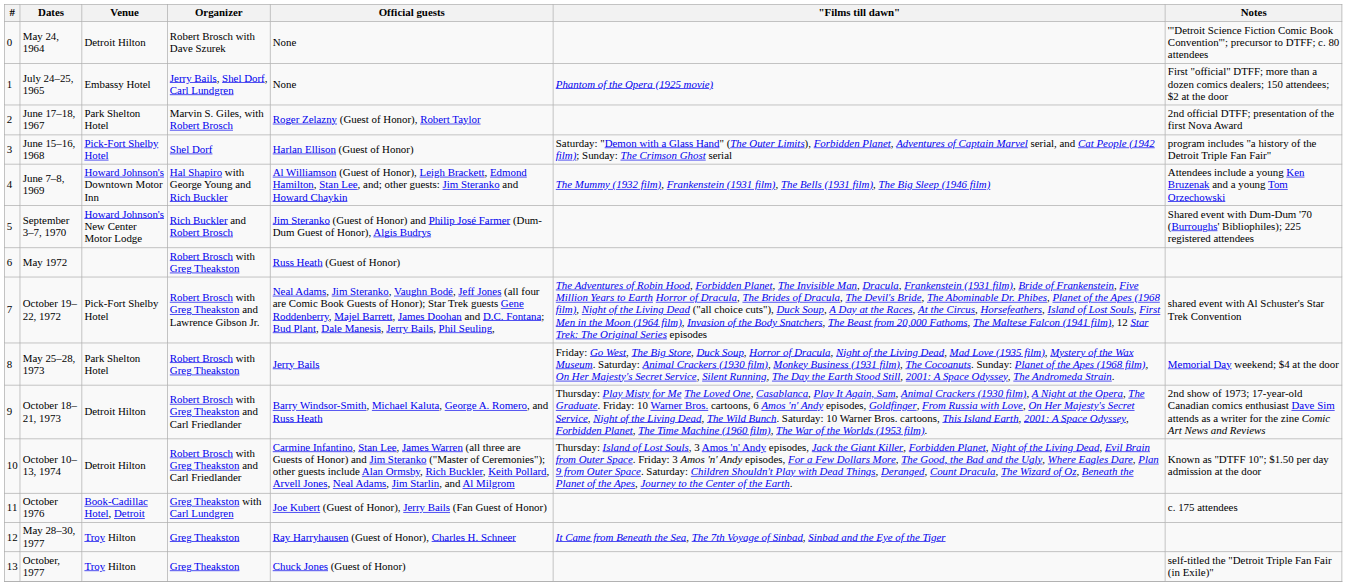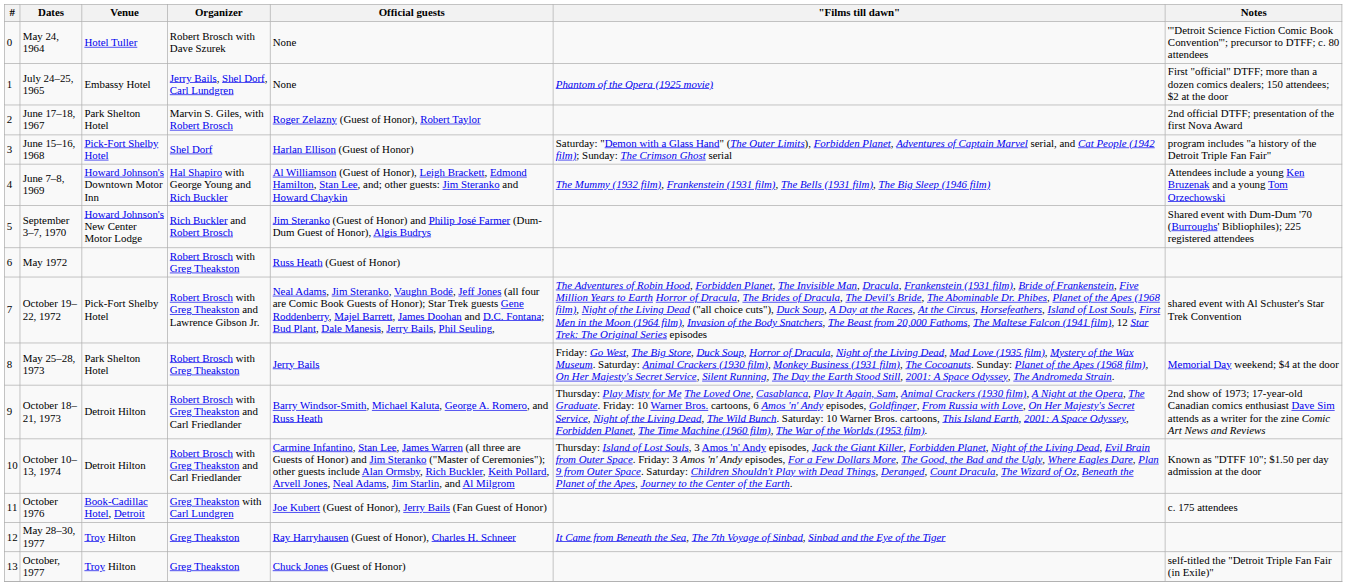 <table class="wikitable">
 <tr>
 <th>#</th>
 <th>Dates</th>
 <th>Venue</th>
 <th>Organizer</th>
 <th>Official guests</th>
 <th>"Films till dawn"</th>
 <th>Notes</th>
 </tr>
 <tr>
 <td>0</td>
 <td>May 24, 1964</td>
-<td>Detroit Hilton</td>
+<td><a href='#'>Hotel Tuller</a></td>
 <td>Robert Brosch with Dave Szurek</td>
 <td>None</td>
 <td></td>
 <td>'"Detroit Science Fiction Comic Book Convention'"; precursor to DTFF; c. 80 attendees</td>
 </tr>
 <tr>
 <td>1</td>
 <td>July 24–25, 1965</td>
 <td>Embassy Hotel</td>
 <td><a href='#'>Jerry Bails</a>, <a href='#'>Shel Dorf</a>, <a href='#'>Carl Lundgren</a></td>
 <td>None</td>
 <td><em><a href='#'>Phantom of the Opera (1925 movie)</a></em></td>
 <td>First "official" DTFF; more than a dozen comics dealers; 150 attendees; $2 at the door</td>
 </tr>
 <tr>
 <td>2</td>
 <td>June 17–18, 1967</td>
 <td>Park Shelton Hotel</td>
 <td>Marvin S. Giles, with <a href='#'>Robert Brosch</a></td>
 <td><a href='#'>Roger Zelazny</a> (Guest of Honor), <a href='#'>Robert Taylor</a></td>
 <td></td>
 <td>2nd official DTFF; presentation of the first Nova Award</td>
 </tr>
 <tr>
 <td>3</td>
 <td>June 15–16, 1968</td>
 <td><a href='#'>Pick-Fort Shelby Hotel</a></td>
 <td><a href='#'>Shel Dorf</a></td>
 <td><a href='#'>Harlan Ellison</a> (Guest of Honor)</td>
 <td>Saturday: "<a href='#'>Demon with a Glass Hand</a>" (<em><a href='#'>The Outer Limits</a></em>), <em><a href='#'>Forbidden Planet</a></em>, <em><a href='#'>Adventures of Captain Marvel</a></em> serial, and <em><a href='#'>Cat People (1942 film)</a></em>; Sunday: <em><a href='#'>The Crimson Ghost</a></em> serial</td>
 <td>program includes "a history of the Detroit Triple Fan Fair"</td>
 </tr>
 <tr>
 <td>4</td>
 <td>June 7–8, 1969</td>
 <td><a href='#'>Howard Johnson's</a> Downtown Motor Inn</td>
 <td><a href='#'>Hal Shapiro</a> with George Young and <a href='#'>Rich Buckler</a></td>
 <td><a href='#'>Al Williamson</a> (Guest of Honor), <a href='#'>Leigh Brackett</a>, <a href='#'>Edmond Hamilton</a>, <a href='#'>Stan Lee</a>, and; other guests: <a href='#'>Jim Steranko</a> and <a href='#'>Howard Chaykin</a></td>
 <td><em><a href='#'>The Mummy (1932 film)</a></em>, <em><a href='#'>Frankenstein (1931 film)</a></em>, <em><a href='#'>The Bells (1931 film)</a></em>, <em><a href='#'>The Big Sleep (1946 film)</a></em></td>
 <td>Attendees include a young <a href='#'>Ken Bruzenak</a> and a young <a href='#'>Tom Orzechowski</a></td>
 </tr>
 <tr>
 <td>5</td>
 <td>September 3–7, 1970</td>
 <td><a href='#'>Howard Johnson's</a> New Center Motor Lodge</td>
 <td><a href='#'>Rich Buckler</a> and <a href='#'>Robert Brosch</a></td>
 <td><a href='#'>Jim Steranko</a> (Guest of Honor) and <a href='#'>Philip José Farmer</a> (Dum-Dum Guest of Honor), <a href='#'>Algis Budrys</a></td>
 <td></td>
 <td>Shared event with Dum-Dum '70 (<a href='#'>Burroughs</a>' Bibliophiles); 225 registered attendees</td>
 </tr>
 <tr>
 <td>6</td>
 <td> May  1972</td>
 <td></td>
 <td><a href='#'>Robert Brosch</a> with <a href='#'>Greg Theakston</a></td>
 <td><a href='#'>Russ Heath</a> (Guest of Honor)</td>
 <td></td>
 <td></td>
 </tr>
 <tr>
 <td>7</td>
 <td>October 19–22, 1972</td>
 <td>Pick-Fort Shelby Hotel</td>
 <td><a href='#'>Robert Brosch</a> with <a href='#'>Greg Theakston</a> and Lawrence Gibson Jr.</td>
 <td><a href='#'>Neal Adams</a>, <a href='#'>Jim Steranko</a>, <a href='#'>Vaughn Bodé</a>, <a href='#'>Jeff Jones</a> (all four are Comic Book Guests of Honor); Star Trek guests  <a href='#'>Gene Roddenberry</a>, <a href='#'>Majel Barrett</a>, <a href='#'>James Doohan</a> and <a href='#'>D.C. Fontana</a>;  <a href='#'>Bud Plant</a>, <a href='#'>Dale Manesis</a>, <a href='#'>Jerry Bails</a>, <a href='#'>Phil Seuling</a>,</td>
 <td><em><a href='#'>The Adventures of Robin Hood</a></em>, <em><a href='#'>Forbidden Planet</a></em>, <em><a href='#'>The Invisible Man</a></em>, <em><a href='#'>Dracula</a></em>, <em><a href='#'>Frankenstein (1931 film)</a></em>, <em><a href='#'>Bride of Frankenstein</a></em>, <em><a href='#'>Five Million Years to Earth</a></em> <em><a href='#'>Horror of Dracula</a></em>, <em><a href='#'>The Brides of Dracula</a></em>, <em><a href='#'>The Devil's Bride</a></em>, <em><a href='#'>The Abominable Dr. Phibes</a></em>, <em><a href='#'>Planet of the Apes (1968 film)</a></em>, <em><a href='#'>Night of the Living Dead</a></em> ("all choice cuts"), <em><a href='#'>Duck Soup</a>,</em> <em><a href='#'>A Day at the Races</a></em>, <em><a href='#'>At the Circus</a></em>, <em><a href='#'>Horsefeathers</a></em>, <em><a href='#'>Island of Lost Souls</a></em>, <em><a href='#'>First Men in the Moon (1964 film)</a></em>, <em><a href='#'>Invasion of the Body Snatchers</a></em>, <em><a href='#'>The Beast from 20,000 Fathoms</a></em>, <em><a href='#'>The Maltese Falcon (1941 film)</a></em>, 12 <em><a href='#'>Star Trek: The Original Series</a></em> episodes</td>
 <td>shared event with Al Schuster's Star Trek Convention </td>
 </tr>
 <tr>
 <td>8</td>
 <td>May 25–28, 1973</td>
 <td>Park Shelton Hotel</td>
 <td><a href='#'>Robert Brosch</a> with <a href='#'>Greg Theakston</a></td>
 <td><a href='#'>Jerry Bails</a></td>
 <td>Friday: <em><a href='#'>Go West</a></em>, <em><a href='#'>The Big Store</a></em>, <em><a href='#'>Duck Soup</a></em>, <em><a href='#'>Horror of Dracula</a></em>, <em><a href='#'>Night of the Living Dead</a></em>, <em><a href='#'>Mad Love (1935 film)</a></em>, <em><a href='#'>Mystery of the Wax Museum</a></em>. Saturday: <em><a href='#'>Animal Crackers (1930 film)</a></em>, <em><a href='#'>Monkey Business (1931 film)</a></em>, <em><a href='#'>The Cocoanuts</a></em>. Sunday: <em><a href='#'>Planet of the Apes (1968 film)</a></em>, <em><a href='#'>On Her Majesty's Secret Service</a></em>, <em><a href='#'>Silent Running</a></em>, <em><a href='#'>The Day the Earth Stood Still</a></em>, <em><a href='#'>2001: A Space Odyssey</a></em>, <em><a href='#'>The Andromeda Strain</a></em>.</td>
 <td><a href='#'>Memorial Day</a> weekend; $4 at the door</td>
 </tr>
 <tr>
 <td>9</td>
 <td>October 18–21, 1973</td>
 <td>Detroit Hilton</td>
 <td><a href='#'>Robert Brosch</a> with <a href='#'>Greg Theakston</a> and Carl Friedlander</td>
 <td><a href='#'>Barry Windsor-Smith</a>, <a href='#'>Michael Kaluta</a>, <a href='#'>George A. Romero</a>, and <a href='#'>Russ Heath</a></td>
 <td>Thursday: <em><a href='#'>Play Misty for Me</a></em> <em><a href='#'>The Loved One</a></em>, <em><a href='#'>Casablanca</a></em>, <em><a href='#'>Play It Again, Sam</a></em>, <em><a href='#'>Animal Crackers (1930 film)</a></em>, <em><a href='#'>A Night at the Opera</a></em>, <em><a href='#'>The Graduate</a></em>. Friday: 10 <a href='#'>Warner Bros.</a> cartoons, 6 <em><a href='#'>Amos 'n' Andy</a></em> episodes, <em><a href='#'>Goldfinger</a></em>, <em><a href='#'>From Russia with Love</a></em>, <em><a href='#'>On Her Majesty's Secret Service</a></em>, <em><a href='#'>Night of the Living Dead</a></em>, <em><a href='#'>The Wild Bunch</a></em>. Saturday: 10 Warner Bros. cartoons, <em><a href='#'>This Island Earth</a></em>, <em><a href='#'>2001: A Space Odyssey</a></em>, <em><a href='#'>Forbidden Planet</a></em>, <em><a href='#'>The Time Machine (1960 film)</a></em>, <em><a href='#'>The War of the Worlds (1953 film)</a></em>.</td>
 <td>2nd show of 1973; 17-year-old Canadian comics enthusiast <a href='#'>Dave Sim</a> attends as a writer for the zine  <em>Comic Art News and Reviews</em></td>
 </tr>
 <tr>
 <td>10</td>
 <td>October 10–13, 1974</td>
 <td>Detroit Hilton</td>
 <td><a href='#'>Robert Brosch</a> with <a href='#'>Greg Theakston</a> and Carl Friedlander</td>
 <td><a href='#'>Carmine Infantino</a>, <a href='#'>Stan Lee</a>, <a href='#'>James Warren</a> (all three are Guests of Honor) and <a href='#'>Jim Steranko</a> ("Master of Ceremonies"); other guests include <a href='#'>Alan Ormsby</a>, <a href='#'>Rich Buckler</a>, <a href='#'>Keith Pollard</a>, <a href='#'>Arvell Jones</a>, <a href='#'>Neal Adams</a>, <a href='#'>Jim Starlin</a>, and <a href='#'>Al Milgrom</a></td>
 <td>Thursday: <em><a href='#'>Island of Lost Souls</a></em>, 3 <a href='#'>Amos 'n' Andy</a> episodes, <em><a href='#'>Jack the Giant Killer</a></em>, <em><a href='#'>Forbidden Planet</a></em>, <em><a href='#'>Night of the Living Dead</a></em>, <em><a href='#'>Evil Brain from Outer Space</a></em>. Friday: 3 <em>Amos 'n' Andy</em> episodes, <em><a href='#'>For a Few Dollars More</a></em>, <em><a href='#'>The Good, the Bad and the Ugly</a></em>, <em><a href='#'>Where Eagles Dare</a></em>, <em><a href='#'>Plan 9 from Outer Space</a></em>. Saturday: <em><a href='#'>Children Shouldn't Play with Dead Things</a></em>, <em><a href='#'>Deranged</a></em>, <em><a href='#'>Count Dracula</a></em>, <em><a href='#'>The Wizard of Oz</a></em>, <em><a href='#'>Beneath the Planet of the Apes</a></em>, <em><a href='#'>Journey to the Center of the Earth</a></em>.</td>
 <td>Known as "DTFF 10"; $1.50 per day admission at the door</td>
 </tr>
 <tr>
 <td>11</td>
 <td>October 1976</td>
 <td><a href='#'>Book-Cadillac Hotel</a>, <a href='#'>Detroit</a></td>
 <td><a href='#'>Greg Theakston</a> with <a href='#'>Carl Lundgren</a></td>
 <td><a href='#'>Joe Kubert</a> (Guest of Honor), <a href='#'>Jerry Bails</a> (Fan Guest of Honor)</td>
 <td></td>
 <td>c. 175 attendees</td>
 </tr>
 <tr>
 <td>12</td>
 <td>May 28–30, 1977</td>
 <td><a href='#'>Troy</a> Hilton</td>
 <td><a href='#'>Greg Theakston</a></td>
 <td><a href='#'>Ray Harryhausen</a> (Guest of Honor), <a href='#'>Charles H. Schneer</a></td>
 <td><em><a href='#'>It Came from Beneath the Sea</a></em>, <em><a href='#'>The 7th Voyage of Sinbad</a></em>, <em><a href='#'>Sinbad and the Eye of the Tiger</a></em></td>
 <td></td>
 </tr>
 <tr>
 <td>13</td>
 <td>October, 1977</td>
 <td><a href='#'>Troy</a> Hilton</td>
 <td><a href='#'>Greg Theakston</a></td>
 <td><a href='#'>Chuck Jones</a> (Guest of Honor)</td>
 <td></td>
 <td>self-titled the "Detroit Triple Fan Fair (in Exile)"</td>
 </tr>
 <tr>
 </tr>
 </table>
